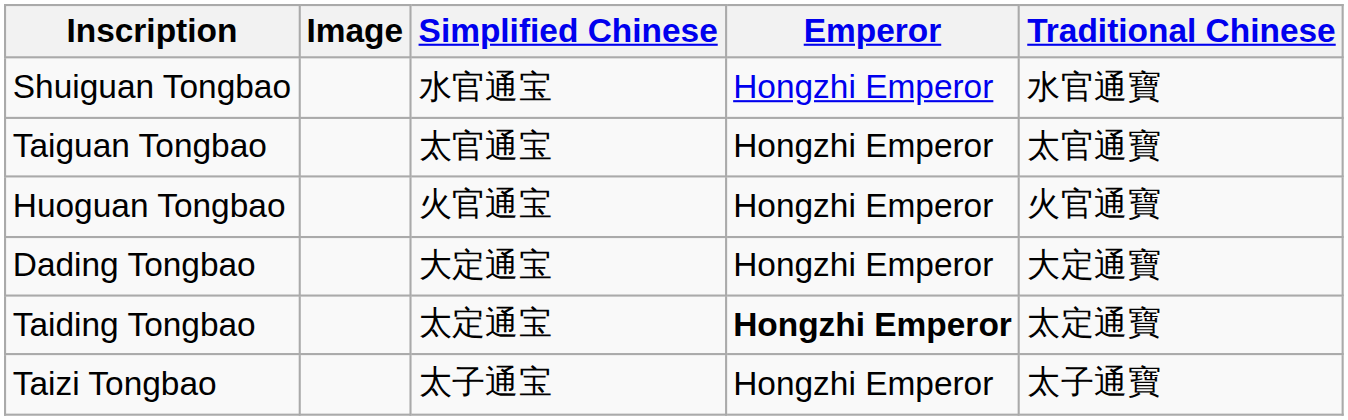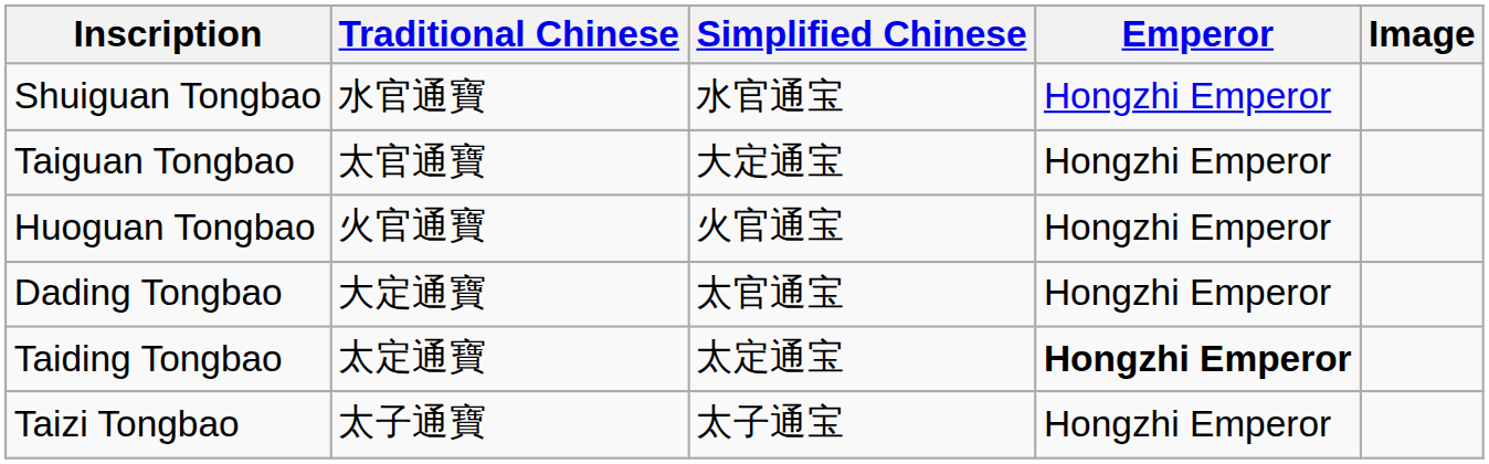 <table class="wikitable">
 <tr>
 <th>Inscription</th>
-<th>Image</th>
+<th><a href='#'>Traditional Chinese</a></th>
 <th><a href='#'>Simplified Chinese</a></th>
 <th><a href='#'>Emperor</a></th>
-<th><a href='#'>Traditional Chinese</a></th>
+<th>Image</th>
 </tr>
 <tr>
 <td>Shuiguan Tongbao</td>
-<td></td>
+<td>水官通寶</td>
 <td>水官通宝</td>
 <td><a href='#'>Hongzhi Emperor</a></td>
-<td>水官通寶</td>
+<td></td>
 </tr>
 <tr>
 <td>Taiguan Tongbao</td>
+<td>太官通寶</td>
+<td>大定通宝</td>
+<td>Hongzhi Emperor</td>
 <td></td>
-<td>太官通宝</td>
-<td>Hongzhi Emperor</td>
-<td>太官通寶</td>
 </tr>
 <tr>
 <td>Huoguan Tongbao</td>
-<td></td>
+<td>火官通寶</td>
 <td>火官通宝</td>
 <td>Hongzhi Emperor</td>
-<td>火官通寶</td>
+<td></td>
 </tr>
 <tr>
 <td>Dading Tongbao</td>
+<td>大定通寶</td>
+<td>太官通宝</td>
+<td>Hongzhi Emperor</td>
 <td></td>
-<td>大定通宝</td>
-<td>Hongzhi Emperor</td>
-<td>大定通寶</td>
 </tr>
 <tr>
 <td>Taiding Tongbao</td>
-<td></td>
+<td>太定通寶</td>
 <td>太定通宝</td>
 <td><strong>Hongzhi Emperor</strong></td>
-<td>太定通寶</td>
+<td></td>
 </tr>
 <tr>
 <td>Taizi Tongbao</td>
-<td></td>
+<td>太子通寶</td>
 <td>太子通宝</td>
 <td>Hongzhi Emperor</td>
-<td>太子通寶</td>
+<td></td>
 </tr>
 </table>
